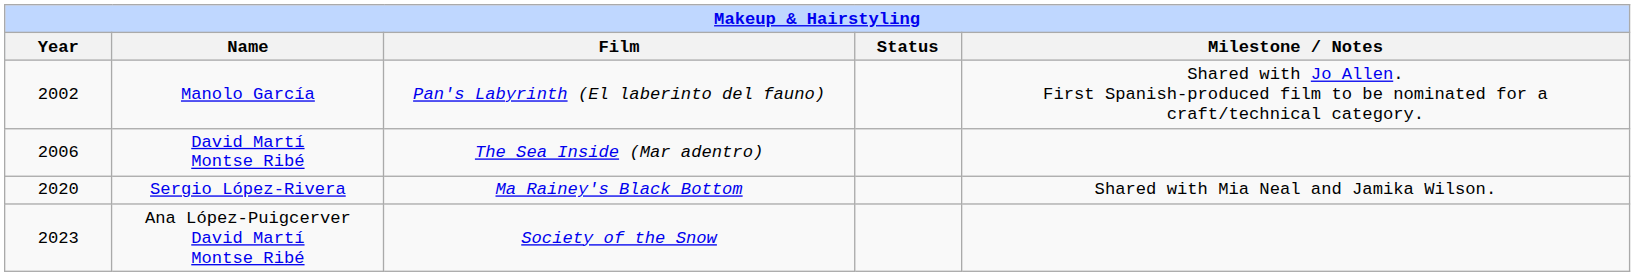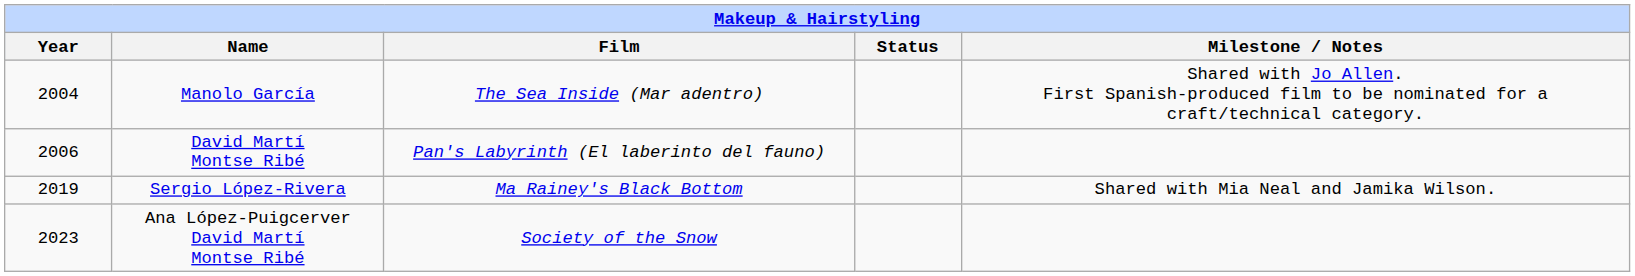 <table class="wikitable" style="text-align: center">
 <tr ---- bgcolor="#bfd7ff">
 <td colspan=5 align=center><strong><a href='#'>Makeup & Hairstyling</a></strong></td>
 </tr>
 <tr ---- bgcolor="#ebf5ff">
 <th width="75">Year</th>
 <th width="200">Name</th>
 <th width="350">Film</th>
 <th width="75">Status</th>
 <th width="500">Milestone / Notes</th>
 </tr>
 <tr>
-<td style="text-align: center">2002</td>
+<td style="text-align: center">2004</td>
 <td><a href='#'>Manolo García</a></td>
-<td><em><a href='#'>Pan's Labyrinth</a> (El laberinto del fauno)</em></td>
+<td><em><a href='#'>The Sea Inside</a> (Mar adentro)</em></td>
 <td></td>
 <td>Shared with <a href='#'>Jo Allen</a>.<br>First Spanish-produced film to be nominated for a craft/technical category.</td>
 </tr>
 <tr>
 <td style="text-align: center">2006</td>
 <td><a href='#'>David Martí</a><br><a href='#'>Montse Ribé</a></td>
-<td><em><a href='#'>The Sea Inside</a> (Mar adentro)</em></td>
+<td><em><a href='#'>Pan's Labyrinth</a> (El laberinto del fauno)</em></td>
 <td></td>
 <td></td>
 </tr>
 <tr>
-<td style="text-align: center">2020</td>
+<td style="text-align: center">2019</td>
 <td><a href='#'>Sergio López-Rivera</a></td>
 <td><em><a href='#'>Ma Rainey's Black Bottom</a></em></td>
 <td></td>
 <td>Shared with Mia Neal and Jamika Wilson.</td>
 </tr>
 <tr>
 <td style="text-align: center">2023</td>
 <td>Ana López-Puigcerver<br><a href='#'>David Martí</a><br><a href='#'>Montse Ribé</a></td>
 <td><em><a href='#'>Society of the Snow</a></em></td>
 <td></td>
 <td></td>
 </tr>
 </table>
